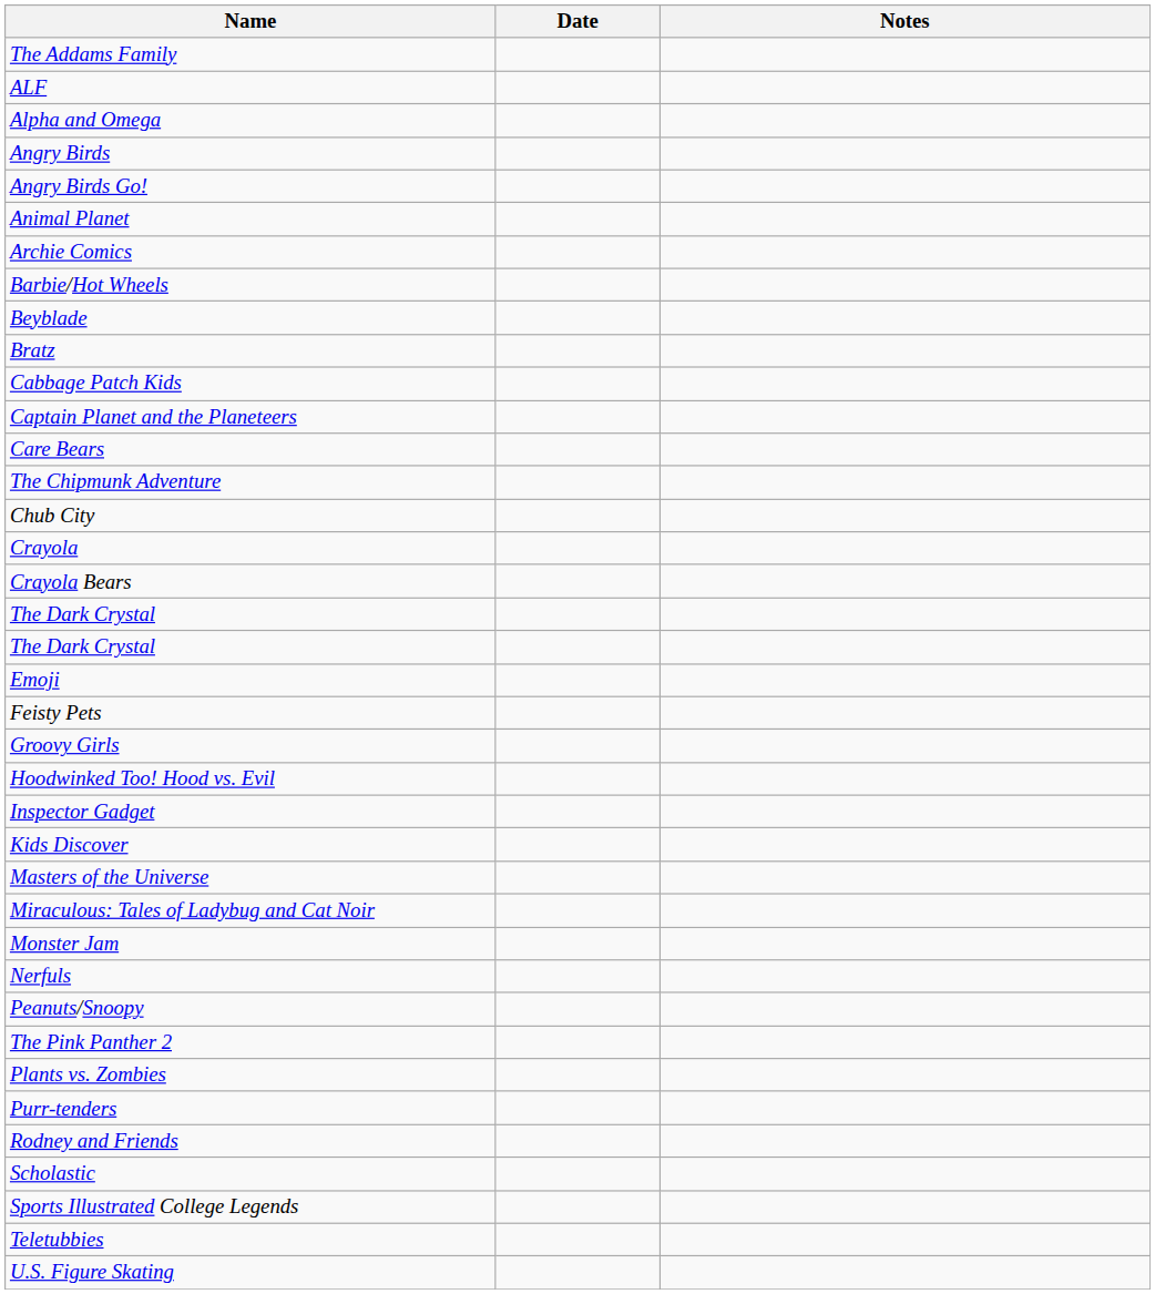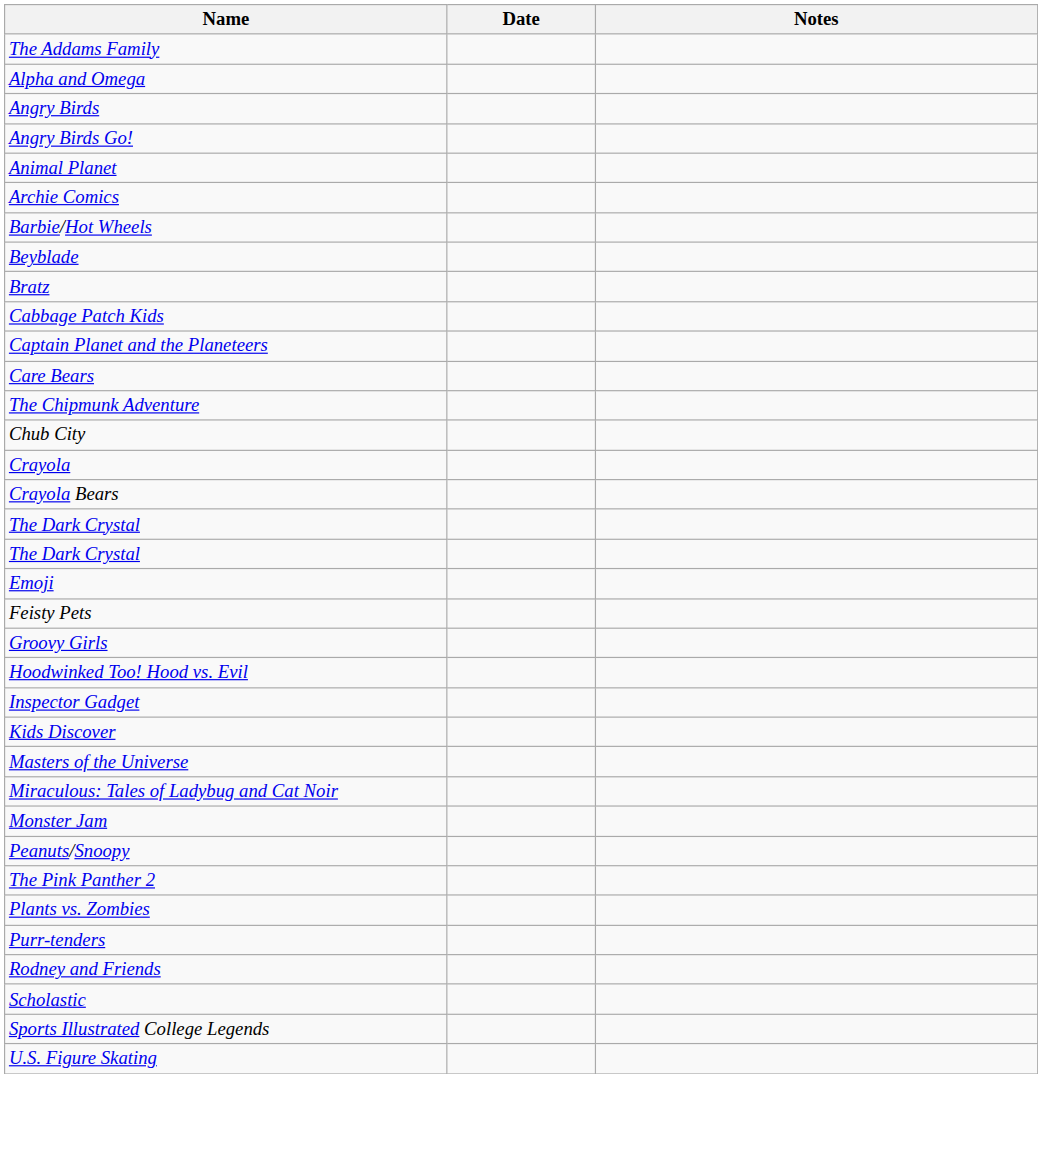 <table class="wikitable sortable" style="margin:left; text-align: left; width:100%;">
 <tr>
 <th width=30%>Name</th>
 <th width=10%>Date</th>
 <th width=30% class="unsortable">Notes</th>
 </tr>
 <tr>
 <td style="font-style:italic;"><a href='#'>The Addams Family</a></td>
-<td style="text-align:center;"></td>
-<td></td>
-</tr>
-<tr>
-<td style="font-style:italic;"><a href='#'>ALF</a></td>
 <td style="text-align:center;"></td>
 <td></td>
 </tr>
 <tr>
 <td style="font-style:italic;"><a href='#'>Alpha and Omega</a></td>
 <td style="text-align:center;"></td>
 <td></td>
 </tr>
 <tr>
 <td style="font-style:italic;"><a href='#'>Angry Birds</a></td>
 <td style="text-align:center;"></td>
 <td></td>
 </tr>
 <tr>
 <td style="font-style:italic;"><a href='#'>Angry Birds Go!</a></td>
 <td style="text-align:center;"></td>
 <td></td>
 </tr>
 <tr>
 <td style="font-style:italic;"><a href='#'>Animal Planet</a></td>
 <td style="text-align:center;"></td>
 <td></td>
 </tr>
 <tr>
 <td style="font-style:italic;"><a href='#'>Archie Comics</a></td>
 <td style="text-align:center;"></td>
 <td></td>
 </tr>
 <tr>
 <td style="font-style:italic;"><a href='#'>Barbie</a>/<a href='#'>Hot Wheels</a></td>
 <td style="text-align:center;"></td>
 <td></td>
 </tr>
 <tr>
 <td style="font-style:italic;"><a href='#'>Beyblade</a></td>
 <td style="text-align:center;"></td>
 <td></td>
 </tr>
 <tr>
 <td style="font-style:italic;"><a href='#'>Bratz</a></td>
 <td style="text-align:center;"></td>
 <td></td>
 </tr>
 <tr>
 <td style="font-style:italic;"><a href='#'>Cabbage Patch Kids</a></td>
 <td style="text-align:center;"></td>
 <td></td>
 </tr>
 <tr>
 <td style="font-style:italic;"><a href='#'>Captain Planet and the Planeteers</a></td>
 <td style="text-align:center;"></td>
 <td></td>
 </tr>
 <tr>
 <td style="font-style:italic;"><a href='#'>Care Bears</a></td>
 <td style="text-align:center;"></td>
 <td></td>
 </tr>
 <tr>
 <td style="font-style:italic;"><a href='#'>The Chipmunk Adventure</a></td>
 <td style="text-align:center;"></td>
 <td></td>
 </tr>
 <tr>
 <td style="font-style:italic;">Chub City</td>
 <td style="text-align:center;"></td>
 <td></td>
 </tr>
 <tr>
 <td style="font-style:italic;"><a href='#'>Crayola</a></td>
 <td style="text-align:center;"></td>
 <td></td>
 </tr>
 <tr>
 <td style="font-style:italic;"><a href='#'>Crayola</a> Bears</td>
 <td style="text-align:center;"></td>
 <td></td>
 </tr>
 <tr>
 <td style="font-style:italic;"><a href='#'>The Dark Crystal</a></td>
 <td style="text-align:center;"></td>
 <td></td>
 </tr>
 <tr>
 <td style="font-style:italic;"><a href='#'>The Dark Crystal</a></td>
 <td style="text-align:center;"></td>
 <td></td>
 </tr>
 <tr>
 <td style="font-style:italic;"><a href='#'>Emoji</a></td>
 <td style="text-align:center;"><br></td>
 <td></td>
 </tr>
 <tr>
 <td style="font-style:italic;">Feisty Pets</td>
 <td style="text-align:center;"></td>
 <td></td>
 </tr>
 <tr>
 <td style="font-style:italic;"><a href='#'>Groovy Girls</a></td>
 <td style="text-align:center;"></td>
 <td></td>
 </tr>
 <tr>
 <td style="font-style:italic;"><a href='#'>Hoodwinked Too! Hood vs. Evil</a></td>
 <td style="text-align:center;"></td>
 <td></td>
 </tr>
 <tr>
 <td style="font-style:italic;"><a href='#'>Inspector Gadget</a></td>
 <td style="text-align:center;"></td>
 <td></td>
 </tr>
 <tr>
 <td style="font-style:italic;"><a href='#'>Kids Discover</a></td>
 <td style="text-align:center;"></td>
 <td></td>
 </tr>
 <tr>
 <td style="font-style:italic;"><a href='#'>Masters of the Universe</a></td>
 <td style="text-align:center;"></td>
 <td></td>
 </tr>
 <tr>
 <td style="font-style:italic;"><a href='#'>Miraculous: Tales of Ladybug and Cat Noir</a></td>
 <td style="text-align:center;"></td>
 <td></td>
 </tr>
 <tr>
 <td style="font-style:italic;"><a href='#'>Monster Jam</a></td>
 <td style="text-align:center;"></td>
 <td></td>
 </tr>
 <tr>
-<td style="font-style:italic;"><a href='#'>Nerfuls</a></td>
-<td style="text-align:center;"></td>
-<td></td>
-</tr>
-<tr>
 <td style="font-style:italic;"><a href='#'>Peanuts</a>/<a href='#'>Snoopy</a></td>
 <td style="text-align:center;"></td>
 <td></td>
 </tr>
 <tr>
 <td style="font-style:italic;"><a href='#'>The Pink Panther 2</a></td>
 <td style="text-align:center;"></td>
 <td></td>
 </tr>
 <tr>
 <td style="font-style:italic;"><a href='#'>Plants vs. Zombies</a></td>
 <td style="text-align:center;"></td>
 <td></td>
 </tr>
 <tr>
 <td style="font-style:italic;"><a href='#'>Purr-tenders</a></td>
 <td style="text-align:center;"></td>
 <td></td>
 </tr>
 <tr>
 <td style="font-style:italic;"><a href='#'>Rodney and Friends</a></td>
 <td style="text-align:center;"></td>
 <td></td>
 </tr>
 <tr>
 <td style="font-style:italic;"><a href='#'>Scholastic</a></td>
 <td style="text-align:center;"></td>
 <td></td>
 </tr>
 <tr>
 <td style="font-style:italic;"><a href='#'>Sports Illustrated</a> College Legends</td>
 <td style="text-align:center;"></td>
 <td></td>
 </tr>
 <tr>
-<td style="font-style:italic;"><a href='#'>Teletubbies</a></td>
-<td style="text-align:center;"></td>
-<td></td>
-</tr>
-<tr>
 <td style="font-style:italic;"><a href='#'>U.S. Figure Skating</a></td>
 <td style="text-align:center;"></td>
 <td></td>
 </tr>
 </table>
